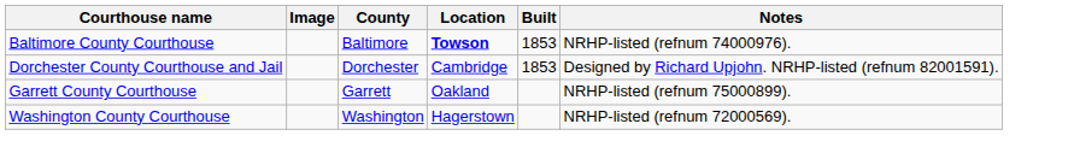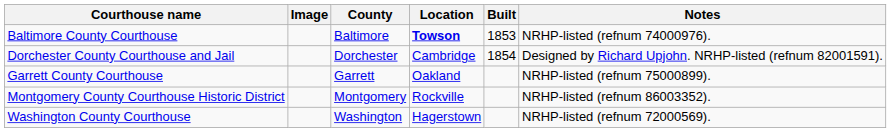 <table class="wikitable sortable sticky-header sort-under">
 <tr>
 <th>Courthouse name</th>
 <th>Image</th>
 <th>County</th>
 <th>Location</th>
 <th>Built</th>
 <th>Notes</th>
 </tr>
 <tr>
 <td><a href='#'>Baltimore County Courthouse</a></td>
 <td></td>
 <td><a href='#'>Baltimore</a></td>
 <td><strong><a href='#'>Towson</a><br><small></small></strong></td>
 <td>1853</td>
 <td>NRHP-listed (refnum 74000976).</td>
 </tr>
 <tr>
 <td><a href='#'>Dorchester County Courthouse and Jail</a></td>
 <td></td>
 <td><a href='#'>Dorchester</a></td>
 <td><a href='#'>Cambridge</a><br><small></small></td>
-<td>1853</td>
+<td>1854</td>
 <td>Designed by <a href='#'>Richard Upjohn</a>. NRHP-listed (refnum 82001591).</td>
 </tr>
 <tr>
 <td><a href='#'>Garrett County Courthouse</a></td>
 <td></td>
 <td><a href='#'>Garrett</a></td>
 <td><a href='#'>Oakland</a></td>
 <td></td>
 <td>NRHP-listed (refnum 75000899).</td>
 </tr>
 <tr>
+<td><a href='#'>Montgomery County Courthouse Historic District</a></td>
+<td></td>
+<td><a href='#'>Montgomery</a></td>
+<td><a href='#'>Rockville</a></td>
+<td></td>
+<td>NRHP-listed (refnum 86003352).</td>
+</tr>
+<tr>
 <td><a href='#'>Washington County Courthouse</a></td>
 <td></td>
 <td><a href='#'>Washington</a></td>
 <td><a href='#'>Hagerstown</a></td>
 <td></td>
 <td>NRHP-listed (refnum 72000569).</td>
 </tr>
 </table>
